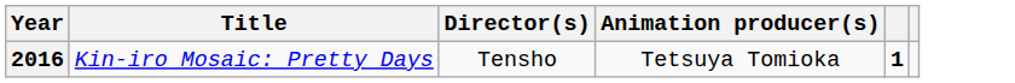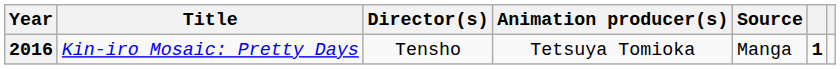 <table class="wikitable sortable plainrowheaders">
 <tr>
 <th scope="col" class="unsortable" width=10>Year</th>
 <th scope="col">Title</th>
 <th scope="col">Director(s)</th>
 <th scope="col">Animation producer(s)</th>
+<th scope="col">Source</th>
 <th scope="col"></th>
 <th scope="col" class="unsortable"></th>
 </tr>
 <tr>
 <th scope="row">2016</th>
 <td><em><a href='#'>Kin-iro Mosaic: Pretty Days</a></em></td>
 <td style=text-align:center>Tensho</td>
 <td style=text-align:center>Tetsuya Tomioka</td>
+<td>Manga</td>
 <td><strong>1</strong></td>
 <td></td>
 </tr>
 </table>
